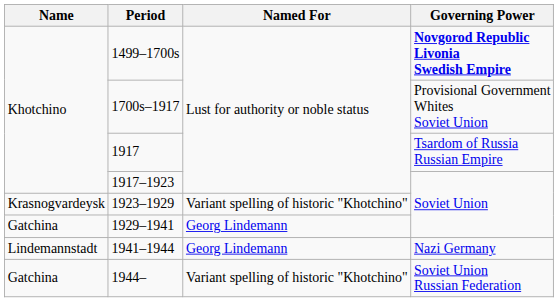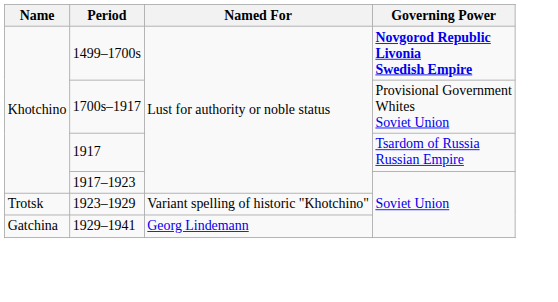 <table class="wikitable">
 <tr>
 <th>Name</th>
 <th>Period</th>
 <th>Named For</th>
 <th>Governing Power</th>
 </tr>
 <tr>
 <td rowspan="4">Khotchino</td>
 <td>1499–1700s</td>
 <td rowspan="4">Lust for authority or noble status</td>
 <td><strong><a href='#'>Novgorod Republic</a><br><a href='#'>Livonia</a><br> <a href='#'>Swedish Empire</a></strong></td>
 </tr>
 <tr>
 <td>1700s–1917</td>
 <td>Provisional Government<br>Whites<br> <a href='#'>Soviet Union</a></td>
 </tr>
 <tr>
 <td>1917</td>
 <td> <a href='#'>Tsardom of Russia</a><br> <a href='#'>Russian Empire</a></td>
 </tr>
 <tr>
 <td>1917–1923</td>
 <td rowspan="3"> <a href='#'>Soviet Union</a></td>
 </tr>
 <tr>
-<td>Krasnogvardeysk</td>
+<td>Trotsk</td>
 <td>1923–1929</td>
 <td>Variant spelling of historic "Khotchino"</td>
 </tr>
 <tr>
 <td>Gatchina</td>
 <td>1929–1941</td>
 <td><a href='#'>Georg Lindemann</a></td>
 </tr>
-<tr>
-<td>Lindemannstadt</td>
-<td>1941–1944</td>
-<td><a href='#'>Georg Lindemann</a></td>
-<td> <a href='#'>Nazi Germany</a></td>
-</tr>
-<tr>
-<td>Gatchina</td>
-<td>1944–</td>
-<td>Variant spelling of historic "Khotchino"</td>
-<td> <a href='#'>Soviet Union</a><br> <a href='#'>Russian Federation</a></td>
-</tr>
 </table>
